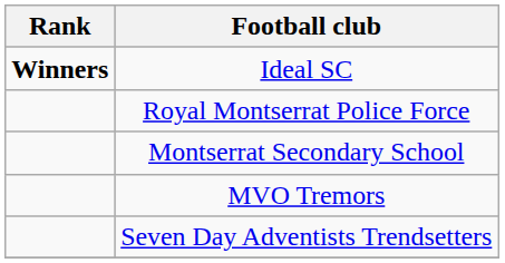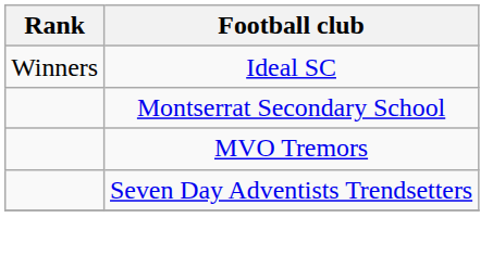 <table class="wikitable" style="text-align: center;">
 <tr>
 <th>Rank</th>
 <th>Football club</th>
 </tr>
 <tr>
-<td><strong>Winners</strong></td>
+<td>Winners</td>
 <td><a href='#'>Ideal SC</a></td>
-</tr>
-<tr>
-<td></td>
-<td><a href='#'>Royal Montserrat Police Force</a></td>
 </tr>
 <tr>
 <td></td>
 <td><a href='#'>Montserrat Secondary School</a></td>
 </tr>
 <tr>
 <td></td>
 <td><a href='#'>MVO Tremors</a></td>
 </tr>
 <tr>
 <td></td>
 <td><a href='#'>Seven Day Adventists Trendsetters</a></td>
 </tr>
 <tr>
 </tr>
 </table>
